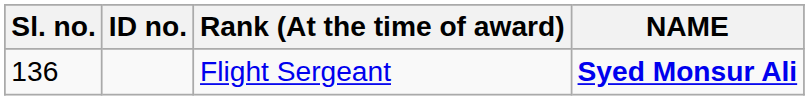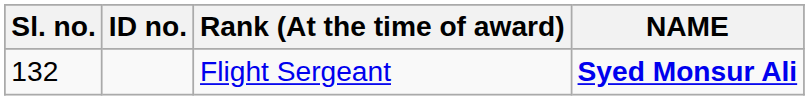 <table class ="wikitable">
 <tr>
 <th>Sl. no.</th>
 <th>ID no.</th>
 <th>Rank (At the time of award)</th>
 <th>NAME</th>
 </tr>
 <tr>
-<td>136</td>
+<td>132</td>
 <td></td>
 <td><a href='#'>Flight Sergeant</a></td>
 <td><strong><a href='#'>Syed Monsur Ali</a></strong></td>
 </tr>
 </table>
